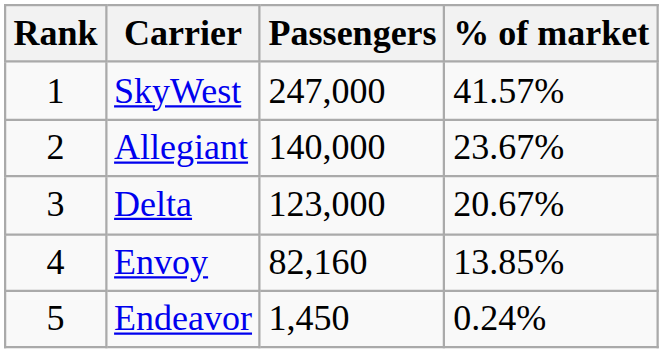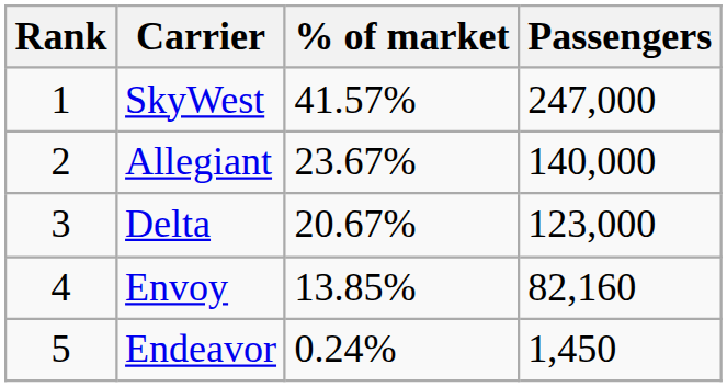 <table class="wikitable">
 <tr>
 <th>Rank</th>
 <th>Carrier</th>
+<th>% of market</th>
 <th>Passengers</th>
-<th>% of market</th>
 </tr>
 <tr>
 <td align=center>1</td>
 <td><a href='#'>SkyWest</a></td>
+<td>41.57%</td>
 <td>247,000</td>
-<td>41.57%</td>
 </tr>
 <tr>
 <td align=center>2</td>
 <td><a href='#'>Allegiant</a></td>
+<td>23.67%</td>
 <td>140,000</td>
-<td>23.67%</td>
 </tr>
 <tr>
 <td align=center>3</td>
 <td><a href='#'>Delta</a></td>
+<td>20.67%</td>
 <td>123,000</td>
-<td>20.67%</td>
 </tr>
 <tr>
 <td align="center">4</td>
 <td><a href='#'>Envoy</a></td>
+<td>13.85%</td>
 <td>82,160</td>
-<td>13.85%</td>
 </tr>
 <tr>
 <td align="center">5</td>
 <td><a href='#'>Endeavor</a></td>
+<td>0.24%</td>
 <td>1,450</td>
-<td>0.24%</td>
 </tr>
 </table>
